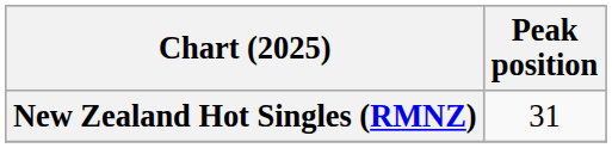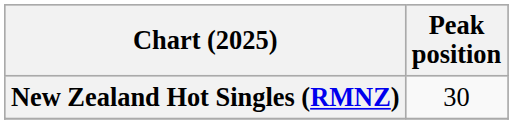 <table class="wikitable sortable plainrowheaders" style="text-align:center">
 <tr>
 <th scope="col">Chart (2025)</th>
 <th scope="col">Peak<br>position</th>
 </tr>
 <tr>
 <th scope="row">New Zealand Hot Singles (<a href='#'>RMNZ</a>)</th>
-<td>31</td>
+<td>30</td>
 </tr>
 <tr>
 </tr>
 <tr>
 </tr>
 </table>
